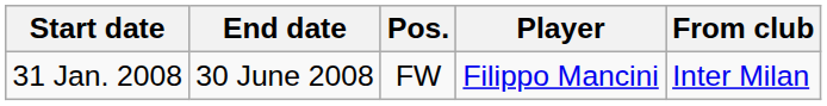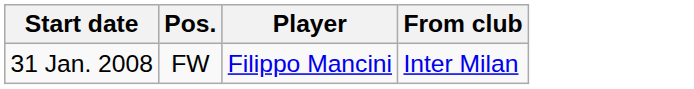 <table class="wikitable">
 <tr>
 <th>Start date</th>
-<th>End date</th>
 <th>Pos.</th>
 <th>Player</th>
 <th>From club</th>
 </tr>
 <tr>
 <td>31 Jan. 2008</td>
-<td>30 June 2008</td>
 <td align="center">FW</td>
 <td> <a href='#'>Filippo Mancini</a></td>
 <td> <a href='#'>Inter Milan</a></td>
 </tr>
 </table>
